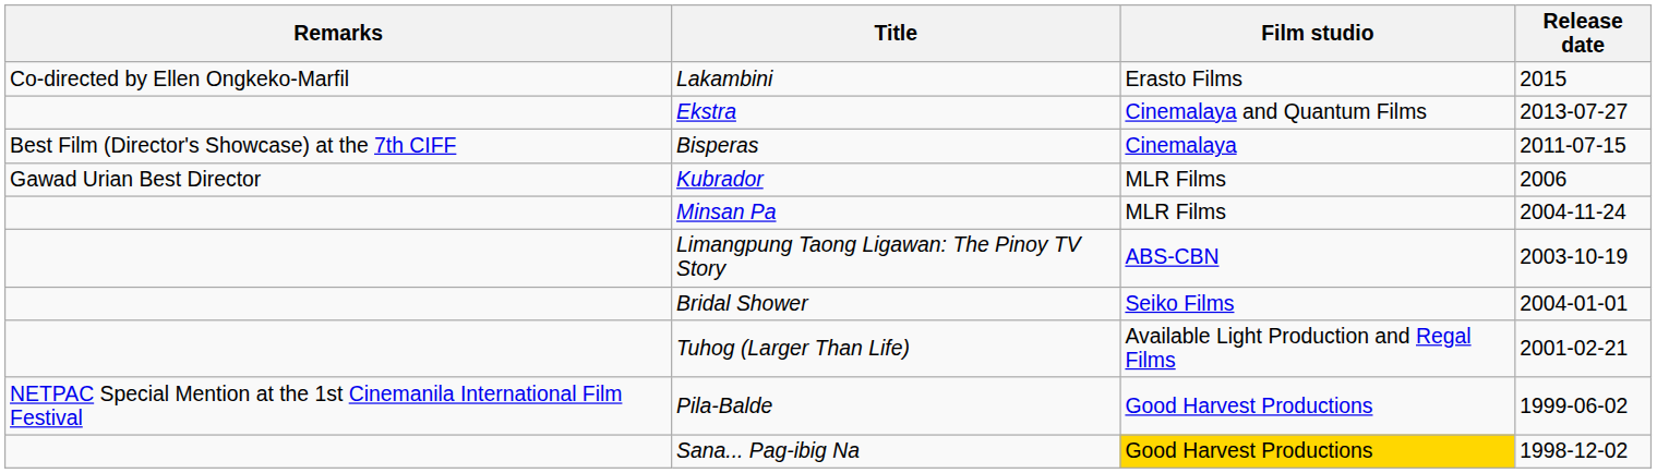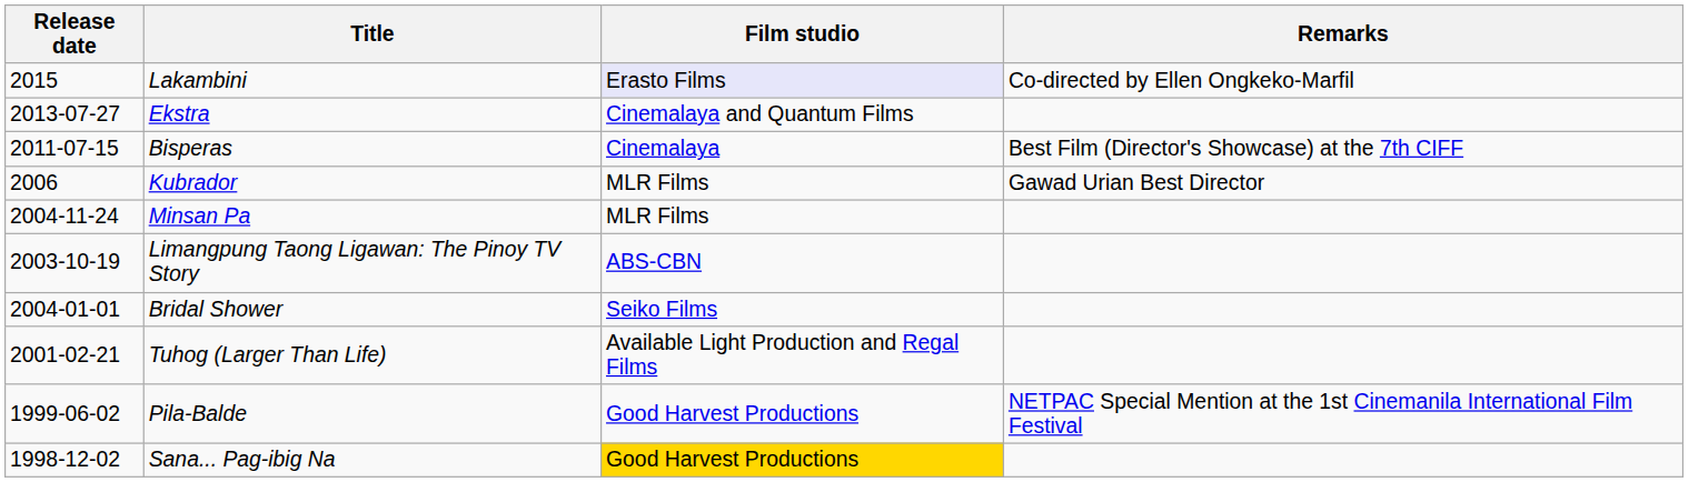 <table class="wikitable sortable">
 <tr>
-<th>Remarks</th>
+<th>Release date</th>
 <th>Title</th>
 <th>Film studio</th>
-<th>Release date</th>
+<th>Remarks</th>
 </tr>
 <tr>
+<td>2015</td>
+<td><em>Lakambini</em></td>
+<td style="background: lavender;">Erasto Films</td>
 <td>Co-directed by Ellen Ongkeko-Marfil</td>
-<td><em>Lakambini</em></td>
-<td>Erasto Films</td>
-<td>2015</td>
 </tr>
 <tr>
-<td></td>
+<td>2013-07-27</td>
 <td><em><a href='#'>Ekstra</a></em></td>
 <td><a href='#'>Cinemalaya</a> and Quantum Films</td>
-<td>2013-07-27</td>
+<td></td>
 </tr>
 <tr>
-<td>Best Film (Director's Showcase) at the <a href='#'>7th CIFF</a></td>
+<td>2011-07-15</td>
 <td><em>Bisperas</em></td>
 <td><a href='#'>Cinemalaya</a></td>
-<td>2011-07-15</td>
+<td>Best Film (Director's Showcase) at the <a href='#'>7th CIFF</a></td>
 </tr>
 <tr>
-<td>Gawad Urian Best Director</td>
+<td>2006</td>
 <td><em><a href='#'>Kubrador</a></em></td>
 <td>MLR Films</td>
-<td>2006</td>
+<td>Gawad Urian Best Director</td>
 </tr>
 <tr>
-<td></td>
+<td>2004-11-24</td>
 <td><em><a href='#'>Minsan Pa</a></em></td>
 <td>MLR Films</td>
-<td>2004-11-24</td>
+<td></td>
 </tr>
 <tr>
-<td></td>
+<td>2003-10-19</td>
 <td><em>Limangpung Taong Ligawan: The Pinoy TV Story</em></td>
 <td><a href='#'>ABS-CBN</a></td>
-<td>2003-10-19</td>
+<td></td>
 </tr>
 <tr>
-<td></td>
+<td>2004-01-01</td>
 <td><em>Bridal Shower</em></td>
 <td><a href='#'>Seiko Films</a></td>
-<td>2004-01-01</td>
+<td></td>
 </tr>
 <tr>
-<td></td>
+<td>2001-02-21</td>
 <td><em>Tuhog (Larger Than Life)</em></td>
 <td>Available Light Production and <a href='#'>Regal Films</a></td>
-<td>2001-02-21</td>
+<td></td>
 </tr>
 <tr>
-<td><a href='#'>NETPAC</a> Special Mention at the 1st <a href='#'>Cinemanila International Film Festival</a></td>
+<td>1999-06-02</td>
 <td><em>Pila-Balde</em></td>
 <td><a href='#'>Good Harvest Productions</a></td>
-<td>1999-06-02</td>
+<td><a href='#'>NETPAC</a> Special Mention at the 1st <a href='#'>Cinemanila International Film Festival</a></td>
 </tr>
 <tr>
-<td></td>
+<td>1998-12-02</td>
 <td><em>Sana... Pag-ibig Na</em></td>
 <td style="background: gold;">Good Harvest Productions</td>
-<td>1998-12-02</td>
+<td></td>
 </tr>
 </table>
